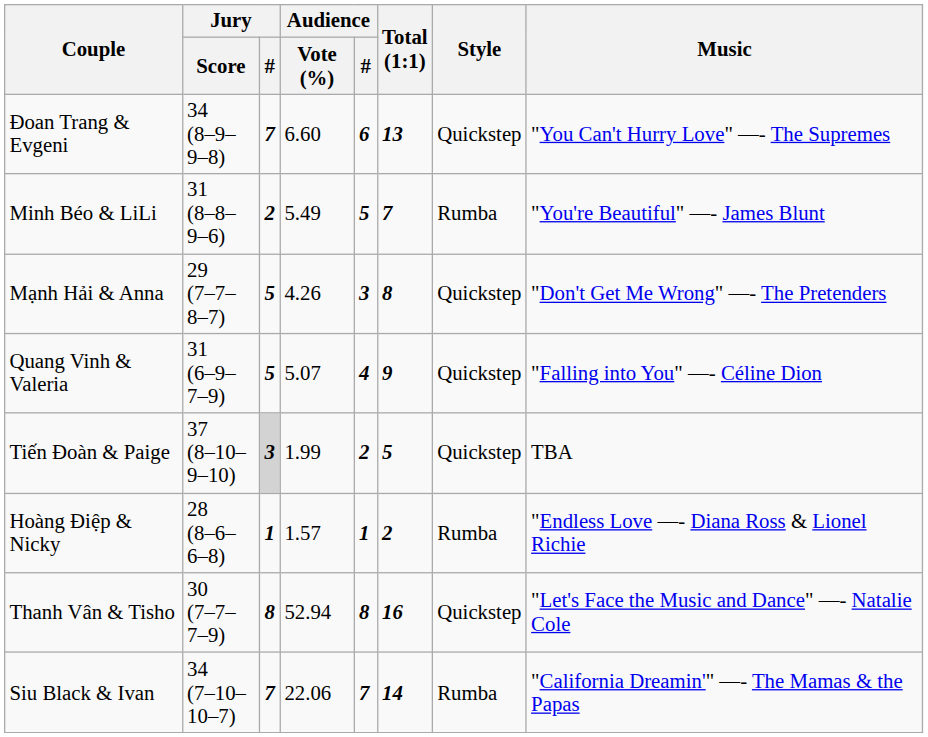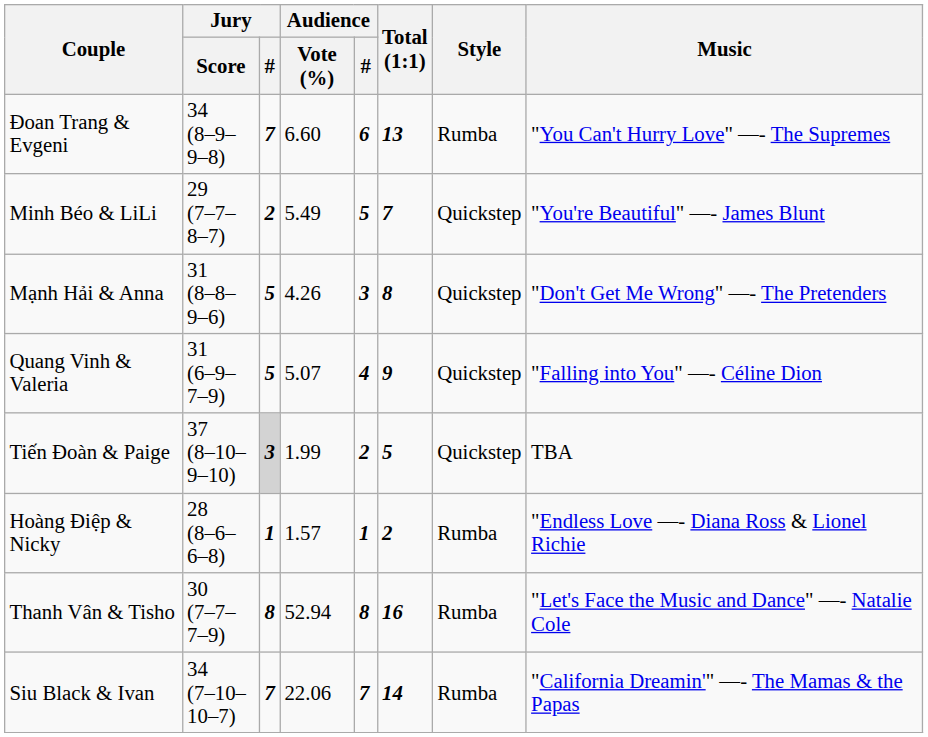 <table class="wikitable" style="width:80%;">
 <tr>
 <th rowspan=2 style="width:20%;">Couple</th>
 <th colspan=2 style="width:10%;">Jury</th>
 <th colspan=2 style="width:10%;">Audience</th>
 <th rowspan=2 style="width:5%;">Total<br> (1:1)</th>
 <th rowspan=2 style="width:10%;">Style</th>
 <th rowspan=2 style="width:45%;">Music</th>
 </tr>
 <tr>
 <th>Score</th>
 <th>#</th>
 <th>Vote (%)</th>
 <th>#</th>
 </tr>
 <tr>
 <td>Đoan Trang & Evgeni</td>
 <td>34<br> (8–9–9–8)</td>
 <td><strong><em>7</em></strong></td>
 <td>6.60</td>
 <td><strong><em>6</em></strong></td>
 <td><strong><em>13</em></strong></td>
-<td>Quickstep</td>
+<td>Rumba</td>
 <td>"<a href='#'>You Can't Hurry Love</a>" —- <a href='#'>The Supremes</a></td>
 </tr>
 <tr>
 <td>Minh Béo & LiLi</td>
-<td>31<br> (8–8–9–6)</td>
+<td>29<br> (7–7–8–7)</td>
 <td><strong><em>2</em></strong></td>
 <td>5.49</td>
 <td><strong><em>5</em></strong></td>
 <td><strong><em>7</em></strong></td>
-<td>Rumba</td>
+<td>Quickstep</td>
 <td>"<a href='#'>You're Beautiful</a>" —- <a href='#'>James Blunt</a></td>
 </tr>
 <tr>
 <td>Mạnh Hải & Anna</td>
-<td>29<br> (7–7–8–7)</td>
+<td>31<br> (8–8–9–6)</td>
 <td><strong><em>5</em></strong></td>
 <td>4.26</td>
 <td><strong><em>3</em></strong></td>
 <td><strong><em>8</em></strong></td>
 <td>Quickstep</td>
 <td>"<a href='#'>Don't Get Me Wrong</a>" —- <a href='#'>The Pretenders</a></td>
 </tr>
 <tr>
 <td>Quang Vinh & Valeria</td>
 <td>31<br> (6–9–7–9)</td>
 <td><strong><em>5</em></strong></td>
 <td>5.07</td>
 <td><strong><em>4</em></strong></td>
 <td><strong><em>9</em></strong></td>
 <td>Quickstep</td>
 <td>"<a href='#'>Falling into You</a>" —- <a href='#'>Céline Dion</a></td>
 </tr>
 <tr>
 <td>Tiến Đoàn & Paige</td>
 <td>37<br> (8–10–9–10)</td>
 <td style="background: lightgrey;"><strong><em>3</em></strong></td>
 <td>1.99</td>
 <td><strong><em>2</em></strong></td>
 <td><strong><em>5</em></strong></td>
 <td>Quickstep</td>
 <td>TBA</td>
 </tr>
 <tr>
 <td>Hoàng Điệp & Nicky</td>
 <td>28<br> (8–6–6–8)</td>
 <td><strong><em>1</em></strong></td>
 <td>1.57</td>
 <td><strong><em>1</em></strong></td>
 <td><strong><em>2</em></strong></td>
 <td>Rumba</td>
 <td>"<a href='#'>Endless Love</a> —- <a href='#'>Diana Ross</a> & <a href='#'>Lionel Richie</a></td>
 </tr>
 <tr>
 <td>Thanh Vân & Tisho</td>
 <td>30<br> (7–7–7–9)</td>
 <td><strong><em>8</em></strong></td>
 <td>52.94</td>
 <td><strong><em>8</em></strong></td>
 <td><strong><em>16</em></strong></td>
-<td>Quickstep</td>
+<td>Rumba</td>
 <td>"<a href='#'>Let's Face the Music and Dance</a>" —- <a href='#'>Natalie Cole</a></td>
 </tr>
 <tr>
 <td>Siu Black & Ivan</td>
 <td>34<br> (7–10–10–7)</td>
 <td><strong><em>7</em></strong></td>
 <td>22.06</td>
 <td><strong><em>7</em></strong></td>
 <td><strong><em>14</em></strong></td>
 <td>Rumba</td>
 <td>"<a href='#'>California Dreamin'</a>" —- <a href='#'>The Mamas & the Papas</a></td>
 </tr>
 <tr>
 </tr>
 </table>
